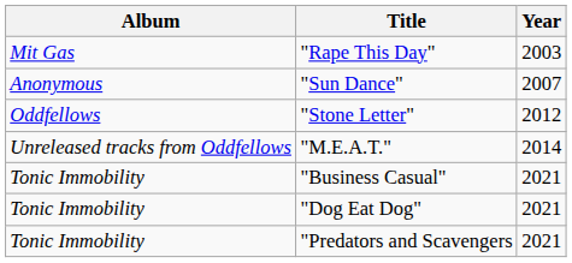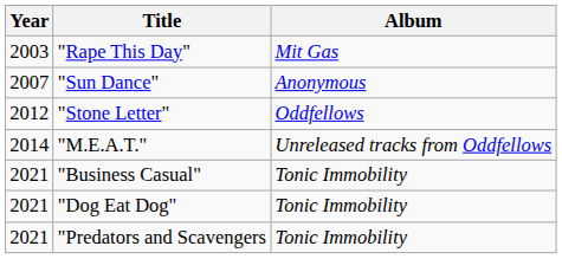 <table class="wikitable">
 <tr>
+<th>Year</th>
+<th>Title</th>
 <th>Album</th>
-<th>Title</th>
-<th>Year</th>
 </tr>
 <tr>
+<td>2003</td>
+<td>"<a href='#'>Rape This Day</a>"</td>
 <td><em><a href='#'>Mit Gas</a></em></td>
-<td>"<a href='#'>Rape This Day</a>"</td>
-<td>2003</td>
 </tr>
 <tr>
+<td>2007</td>
+<td>"<a href='#'>Sun Dance</a>"</td>
 <td><em><a href='#'>Anonymous</a></em></td>
-<td>"<a href='#'>Sun Dance</a>"</td>
-<td>2007</td>
 </tr>
 <tr>
+<td>2012</td>
+<td>"<a href='#'>Stone Letter</a>"</td>
 <td><em><a href='#'>Oddfellows</a></em></td>
-<td>"<a href='#'>Stone Letter</a>"</td>
-<td>2012</td>
 </tr>
 <tr>
+<td>2014</td>
+<td>"M.E.A.T."</td>
 <td><em>Unreleased tracks from <a href='#'>Oddfellows</a></em></td>
-<td>"M.E.A.T."</td>
-<td>2014</td>
 </tr>
 <tr>
+<td>2021</td>
+<td>"Business Casual"</td>
 <td><em>Tonic Immobility</em></td>
-<td>"Business Casual"</td>
-<td>2021</td>
 </tr>
 <tr>
+<td>2021</td>
+<td>"Dog Eat Dog"</td>
 <td><em>Tonic Immobility</em></td>
-<td>"Dog Eat Dog"</td>
-<td>2021</td>
 </tr>
 <tr>
+<td>2021</td>
+<td>"Predators and Scavengers</td>
 <td><em>Tonic Immobility</em></td>
-<td>"Predators and Scavengers</td>
-<td>2021</td>
 </tr>
 </table>
